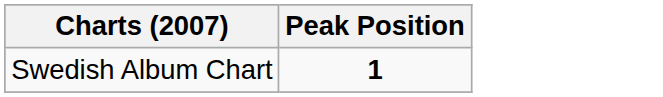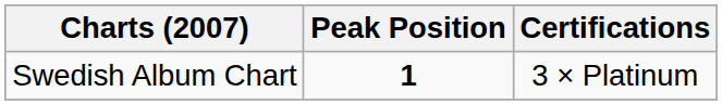 <table class="wikitable">
 <tr>
 <th align="center">Charts (2007)</th>
 <th align="center">Peak Position</th>
+<th align="center">Certifications</th>
 </tr>
 <tr>
 <td align="center">Swedish Album Chart</td>
 <td align="center"><strong>1 </strong></td>
+<td align="center">3 × Platinum</td>
 </tr>
 </table>
